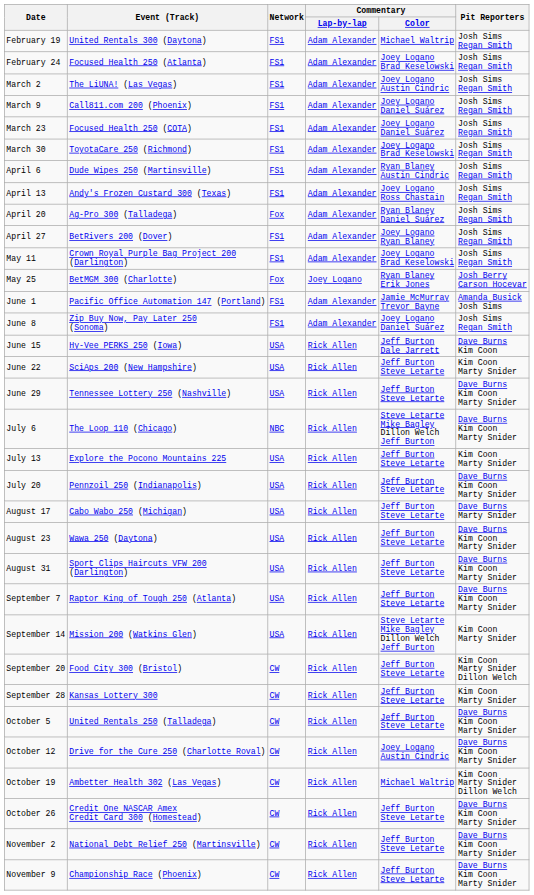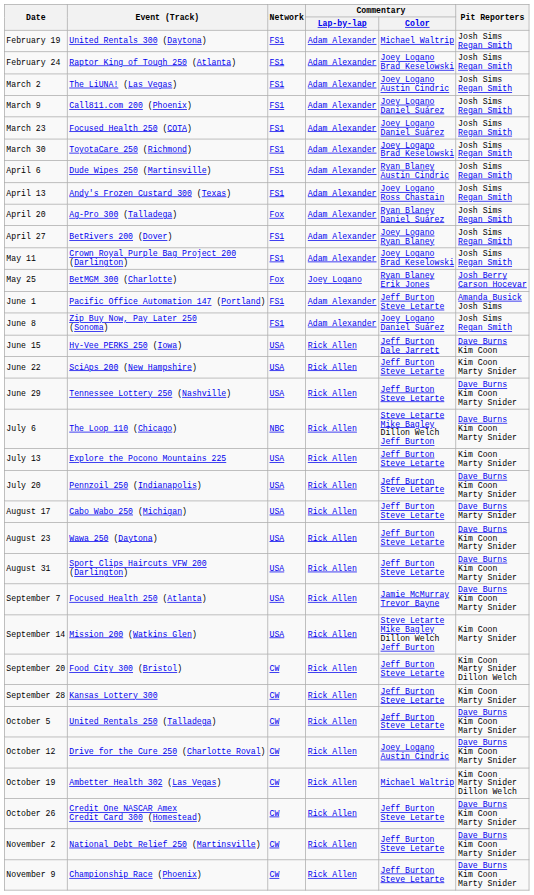 <table class="wikitable" style="font-size: 85%;">
 <tr>
 <th rowspan=2>Date</th>
 <th rowspan=2>Event (Track)</th>
 <th rowspan=2>Network</th>
 <th colspan=2>Commentary</th>
 <th rowspan=2>Pit Reporters</th>
 </tr>
 <tr>
 <th><a href='#'>Lap-by-lap</a></th>
 <th><a href='#'>Color</a></th>
 </tr>
 <tr>
 <td>February 19</td>
 <td><a href='#'>United Rentals 300</a> (<a href='#'>Daytona</a>)</td>
 <td><a href='#'>FS1</a></td>
 <td><a href='#'>Adam Alexander</a></td>
 <td><a href='#'>Michael Waltrip</a></td>
 <td>Josh Sims<br><a href='#'>Regan Smith</a></td>
 </tr>
 <tr>
 <td>February 24</td>
-<td><a href='#'>Focused Health 250</a> (<a href='#'>Atlanta</a>)</td>
+<td><a href='#'>Raptor King of Tough 250</a> (<a href='#'>Atlanta</a>)</td>
 <td><a href='#'>FS1</a></td>
 <td><a href='#'>Adam Alexander</a></td>
 <td><a href='#'>Joey Logano</a><br><a href='#'>Brad Keselowski</a></td>
 <td>Josh Sims<br><a href='#'>Regan Smith</a></td>
 </tr>
 <tr>
 <td>March 2</td>
 <td><a href='#'>The LiUNA!</a> (<a href='#'>Las Vegas</a>)</td>
 <td><a href='#'>FS1</a></td>
 <td><a href='#'>Adam Alexander</a></td>
 <td><a href='#'>Joey Logano</a><br><a href='#'>Austin Cindric</a></td>
 <td>Josh Sims<br><a href='#'>Regan Smith</a></td>
 </tr>
 <tr>
 <td>March 9</td>
 <td><a href='#'>Call811.com 200</a> (<a href='#'>Phoenix</a>)</td>
 <td><a href='#'>FS1</a></td>
 <td><a href='#'>Adam Alexander</a></td>
 <td><a href='#'>Joey Logano</a><br><a href='#'>Daniel Suárez</a></td>
 <td>Josh Sims<br><a href='#'>Regan Smith</a></td>
 </tr>
 <tr>
 <td>March 23</td>
 <td><a href='#'>Focused Health 250</a> (<a href='#'>COTA</a>)</td>
 <td><a href='#'>FS1</a></td>
 <td><a href='#'>Adam Alexander</a></td>
 <td><a href='#'>Joey Logano</a><br><a href='#'>Daniel Suárez</a></td>
 <td>Josh Sims<br><a href='#'>Regan Smith</a></td>
 </tr>
 <tr>
 <td>March 30</td>
 <td><a href='#'>ToyotaCare 250</a> (<a href='#'>Richmond</a>)</td>
 <td><a href='#'>FS1</a></td>
 <td><a href='#'>Adam Alexander</a></td>
 <td><a href='#'>Joey Logano</a><br><a href='#'>Brad Keselowski</a></td>
 <td>Josh Sims<br><a href='#'>Regan Smith</a></td>
 </tr>
 <tr>
 <td>April 6</td>
 <td><a href='#'>Dude Wipes 250</a> (<a href='#'>Martinsville</a>)</td>
 <td><a href='#'>FS1</a></td>
 <td><a href='#'>Adam Alexander</a></td>
 <td><a href='#'>Ryan Blaney</a><br><a href='#'>Austin Cindric</a></td>
 <td>Josh Sims<br><a href='#'>Regan Smith</a></td>
 </tr>
 <tr>
 <td>April 13</td>
 <td><a href='#'>Andy's Frozen Custard 300</a> (<a href='#'>Texas</a>)</td>
 <td><a href='#'>FS1</a></td>
 <td><a href='#'>Adam Alexander</a></td>
 <td><a href='#'>Joey Logano</a><br><a href='#'>Ross Chastain</a></td>
 <td>Josh Sims<br><a href='#'>Regan Smith</a></td>
 </tr>
 <tr>
 <td>April 20</td>
 <td><a href='#'>Ag-Pro 300</a> (<a href='#'>Talladega</a>)</td>
 <td><a href='#'>Fox</a></td>
 <td><a href='#'>Adam Alexander</a></td>
 <td><a href='#'>Ryan Blaney</a><br><a href='#'>Daniel Suárez</a></td>
 <td>Josh Sims<br><a href='#'>Regan Smith</a></td>
 </tr>
 <tr>
 <td>April 27</td>
 <td><a href='#'>BetRivers 200</a> (<a href='#'>Dover</a>)</td>
 <td><a href='#'>FS1</a></td>
 <td><a href='#'>Adam Alexander</a></td>
 <td><a href='#'>Joey Logano</a><br><a href='#'>Ryan Blaney</a></td>
 <td>Josh Sims<br><a href='#'>Regan Smith</a></td>
 </tr>
 <tr>
 <td>May 11</td>
 <td><a href='#'>Crown Royal Purple Bag Project 200</a><br>(<a href='#'>Darlington</a>)</td>
 <td><a href='#'>FS1</a></td>
 <td><a href='#'>Adam Alexander</a></td>
 <td><a href='#'>Joey Logano</a><br><a href='#'>Brad Keselowski</a></td>
 <td>Josh Sims<br><a href='#'>Regan Smith</a></td>
 </tr>
 <tr>
 <td>May 25</td>
 <td><a href='#'>BetMGM 300</a> (<a href='#'>Charlotte</a>)</td>
 <td><a href='#'>Fox</a></td>
 <td><a href='#'>Joey Logano</a></td>
 <td><a href='#'>Ryan Blaney</a><br><a href='#'>Erik Jones</a></td>
 <td><a href='#'>Josh Berry</a><br><a href='#'>Carson Hocevar</a></td>
 </tr>
 <tr>
 <td>June 1</td>
 <td><a href='#'>Pacific Office Automation 147</a> (<a href='#'>Portland</a>)</td>
 <td><a href='#'>FS1</a></td>
 <td><a href='#'>Adam Alexander</a></td>
-<td><a href='#'>Jamie McMurray</a><br><a href='#'>Trevor Bayne</a></td>
+<td><a href='#'>Jeff Burton</a><br><a href='#'>Steve Letarte</a></td>
 <td><a href='#'>Amanda Busick</a><br>Josh Sims</td>
 </tr>
 <tr>
 <td>June 8</td>
 <td><a href='#'>Zip Buy Now, Pay Later 250</a><br>(<a href='#'>Sonoma</a>)</td>
 <td><a href='#'>FS1</a></td>
 <td><a href='#'>Adam Alexander</a></td>
 <td><a href='#'>Joey Logano</a><br><a href='#'>Daniel Suárez</a></td>
 <td>Josh Sims<br><a href='#'>Regan Smith</a></td>
 </tr>
 <tr>
 <td>June 15</td>
 <td><a href='#'>Hy-Vee PERKS 250</a> (<a href='#'>Iowa</a>)</td>
 <td><a href='#'>USA</a></td>
 <td><a href='#'>Rick Allen</a></td>
 <td><a href='#'>Jeff Burton</a><br><a href='#'>Dale Jarrett</a></td>
 <td><a href='#'>Dave Burns</a><br>Kim Coon</td>
 </tr>
 <tr>
 <td>June 22</td>
 <td><a href='#'>SciAps 200</a> (<a href='#'>New Hampshire</a>)</td>
 <td><a href='#'>USA</a></td>
 <td><a href='#'>Rick Allen</a></td>
 <td><a href='#'>Jeff Burton</a><br><a href='#'>Steve Letarte</a></td>
 <td>Kim Coon<br>Marty Snider</td>
 </tr>
 <tr>
 <td>June 29</td>
 <td><a href='#'>Tennessee Lottery 250</a> (<a href='#'>Nashville</a>)</td>
 <td><a href='#'>USA</a></td>
 <td><a href='#'>Rick Allen</a></td>
 <td><a href='#'>Jeff Burton</a><br><a href='#'>Steve Letarte</a></td>
 <td><a href='#'>Dave Burns</a><br>Kim Coon<br>Marty Snider</td>
 </tr>
 <tr>
 <td>July 6</td>
 <td><a href='#'>The Loop 110</a> (<a href='#'>Chicago</a>)</td>
 <td><a href='#'>NBC</a></td>
 <td><a href='#'>Rick Allen</a></td>
 <td><a href='#'>Steve Letarte</a><br><a href='#'>Mike Bagley</a><br>Dillon Welch<br><a href='#'>Jeff Burton</a></td>
 <td><a href='#'>Dave Burns</a><br>Kim Coon<br>Marty Snider</td>
 </tr>
 <tr>
 <td>July 13</td>
 <td><a href='#'>Explore the Pocono Mountains 225</a></td>
 <td><a href='#'>USA</a></td>
 <td><a href='#'>Rick Allen</a></td>
 <td><a href='#'>Jeff Burton</a><br><a href='#'>Steve Letarte</a></td>
 <td>Kim Coon<br>Marty Snider</td>
 </tr>
 <tr>
 <td>July 20</td>
 <td><a href='#'>Pennzoil 250</a> (<a href='#'>Indianapolis</a>)</td>
 <td><a href='#'>USA</a></td>
 <td><a href='#'>Rick Allen</a></td>
 <td><a href='#'>Jeff Burton</a><br><a href='#'>Steve Letarte</a></td>
 <td><a href='#'>Dave Burns</a><br>Kim Coon<br>Marty Snider</td>
 </tr>
 <tr>
 <td>August 17</td>
 <td><a href='#'>Cabo Wabo 250</a> (<a href='#'>Michigan</a>)</td>
 <td><a href='#'>USA</a></td>
 <td><a href='#'>Rick Allen</a></td>
 <td><a href='#'>Jeff Burton</a><br><a href='#'>Steve Letarte</a></td>
 <td><a href='#'>Dave Burns</a><br>Marty Snider</td>
 </tr>
 <tr>
 <td>August 23</td>
 <td><a href='#'>Wawa 250</a> (<a href='#'>Daytona</a>)</td>
 <td><a href='#'>USA</a></td>
 <td><a href='#'>Rick Allen</a></td>
 <td><a href='#'>Jeff Burton</a><br><a href='#'>Steve Letarte</a></td>
 <td><a href='#'>Dave Burns</a><br>Kim Coon<br>Marty Snider</td>
 </tr>
 <tr>
 <td>August 31</td>
 <td><a href='#'>Sport Clips Haircuts VFW 200</a><br>(<a href='#'>Darlington</a>)</td>
 <td><a href='#'>USA</a></td>
 <td><a href='#'>Rick Allen</a></td>
 <td><a href='#'>Jeff Burton</a><br><a href='#'>Steve Letarte</a></td>
 <td><a href='#'>Dave Burns</a><br>Kim Coon<br>Marty Snider</td>
 </tr>
 <tr>
 <td>September 7</td>
-<td><a href='#'>Raptor King of Tough 250</a> (<a href='#'>Atlanta</a>)</td>
+<td><a href='#'>Focused Health 250</a> (<a href='#'>Atlanta</a>)</td>
 <td><a href='#'>USA</a></td>
 <td><a href='#'>Rick Allen</a></td>
-<td><a href='#'>Jeff Burton</a><br><a href='#'>Steve Letarte</a></td>
+<td><a href='#'>Jamie McMurray</a><br><a href='#'>Trevor Bayne</a></td>
 <td><a href='#'>Dave Burns</a><br>Kim Coon<br>Marty Snider</td>
 </tr>
 <tr>
 <td>September 14</td>
 <td><a href='#'>Mission 200</a> (<a href='#'>Watkins Glen</a>)</td>
 <td><a href='#'>USA</a></td>
 <td><a href='#'>Rick Allen</a></td>
 <td><a href='#'>Steve Letarte</a><br><a href='#'>Mike Bagley</a><br>Dillon Welch<br><a href='#'>Jeff Burton</a></td>
 <td>Kim Coon<br>Marty Snider</td>
 </tr>
 <tr>
 <td>September 20</td>
 <td><a href='#'>Food City 300</a> (<a href='#'>Bristol</a>)</td>
 <td><a href='#'>CW</a></td>
 <td><a href='#'>Rick Allen</a></td>
 <td><a href='#'>Jeff Burton</a><br><a href='#'>Steve Letarte</a></td>
 <td>Kim Coon<br>Marty Snider<br>Dillon Welch</td>
 </tr>
 <tr>
 <td>September 28</td>
 <td><a href='#'>Kansas Lottery 300</a></td>
 <td><a href='#'>CW</a></td>
 <td><a href='#'>Rick Allen</a></td>
 <td><a href='#'>Jeff Burton</a><br><a href='#'>Steve Letarte</a></td>
 <td>Kim Coon<br>Marty Snider</td>
 </tr>
 <tr>
 <td>October 5</td>
 <td><a href='#'>United Rentals 250</a> (<a href='#'>Talladega</a>)</td>
 <td><a href='#'>CW</a></td>
 <td><a href='#'>Rick Allen</a></td>
 <td><a href='#'>Jeff Burton</a><br><a href='#'>Steve Letarte</a></td>
 <td><a href='#'>Dave Burns</a><br>Kim Coon<br>Marty Snider</td>
 </tr>
 <tr>
 <td>October 12</td>
 <td><a href='#'>Drive for the Cure 250</a> (<a href='#'>Charlotte Roval</a>)</td>
 <td><a href='#'>CW</a></td>
 <td><a href='#'>Rick Allen</a></td>
 <td><a href='#'>Joey Logano</a><br><a href='#'>Austin Cindric</a></td>
 <td><a href='#'>Dave Burns</a><br>Kim Coon<br>Marty Snider</td>
 </tr>
 <tr>
 <td>October 19</td>
 <td><a href='#'>Ambetter Health 302</a> (<a href='#'>Las Vegas</a>)</td>
 <td><a href='#'>CW</a></td>
 <td><a href='#'>Rick Allen</a></td>
 <td><a href='#'>Michael Waltrip</a></td>
 <td>Kim Coon<br>Marty Snider<br>Dillon Welch</td>
 </tr>
 <tr>
 <td>October 26</td>
 <td><a href='#'>Credit One NASCAR Amex<br>Credit Card 300</a> (<a href='#'>Homestead</a>)</td>
 <td><a href='#'>CW</a></td>
 <td><a href='#'>Rick Allen</a></td>
 <td><a href='#'>Jeff Burton</a><br><a href='#'>Steve Letarte</a></td>
 <td><a href='#'>Dave Burns</a><br>Kim Coon<br>Marty Snider</td>
 </tr>
 <tr>
 <td>November 2</td>
 <td><a href='#'>National Debt Relief 250</a> (<a href='#'>Martinsville</a>)</td>
 <td><a href='#'>CW</a></td>
 <td><a href='#'>Rick Allen</a></td>
 <td><a href='#'>Jeff Burton</a><br><a href='#'>Steve Letarte</a></td>
 <td><a href='#'>Dave Burns</a><br>Kim Coon<br>Marty Snider</td>
 </tr>
 <tr>
 <td>November 9</td>
 <td><a href='#'>Championship Race</a> (<a href='#'>Phoenix</a>)</td>
 <td><a href='#'>CW</a></td>
 <td><a href='#'>Rick Allen</a></td>
 <td><a href='#'>Jeff Burton</a><br><a href='#'>Steve Letarte</a></td>
 <td><a href='#'>Dave Burns</a><br>Kim Coon<br>Marty Snider</td>
 </tr>
 </table>
